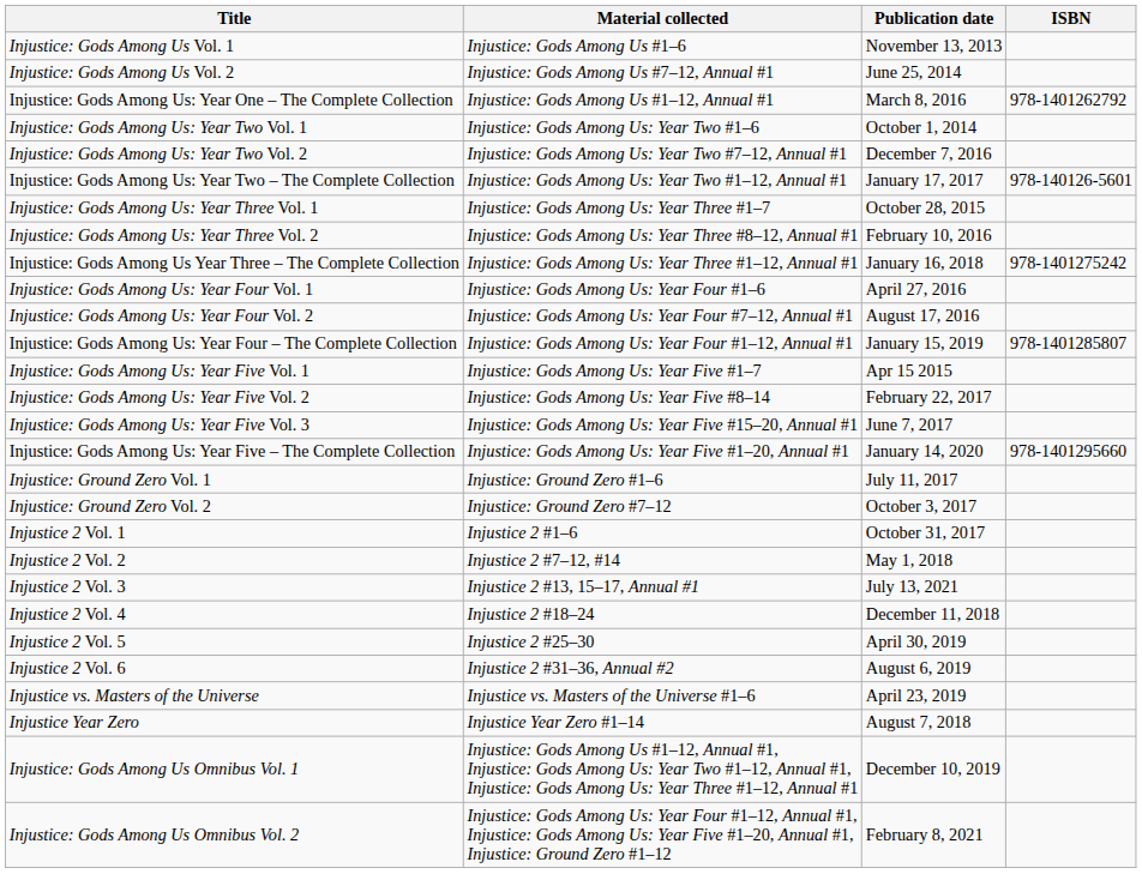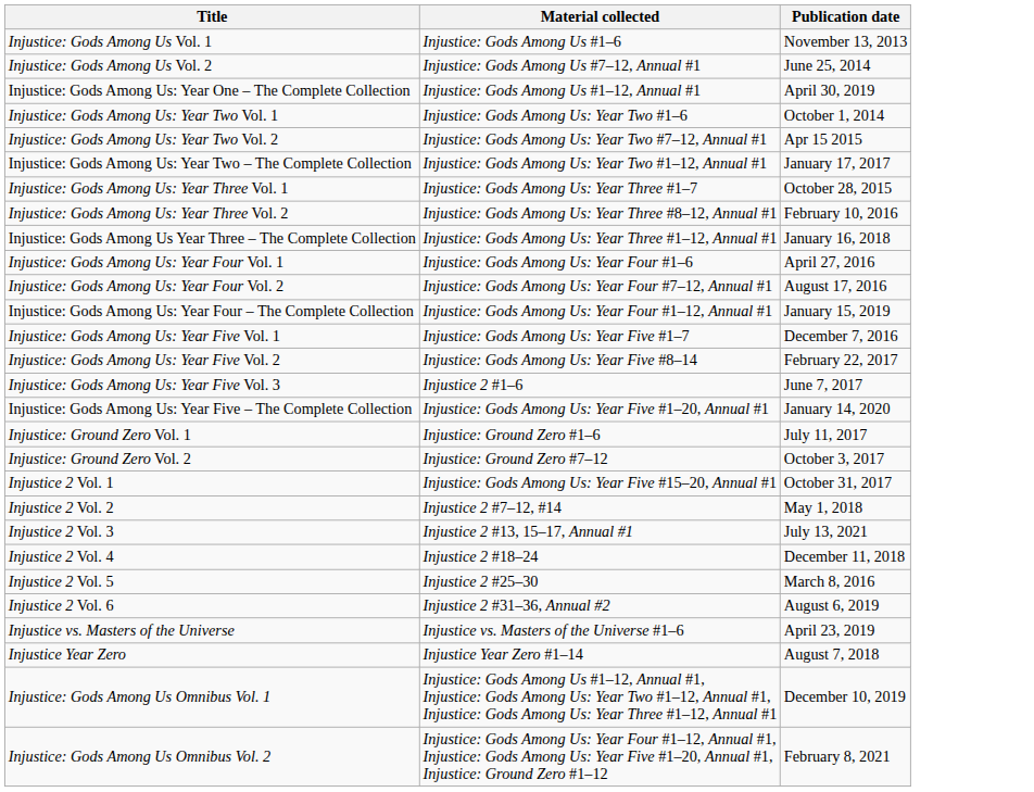 <table class="wikitable">
 <tr>
 <th>Title</th>
 <th>Material collected</th>
 <th>Publication date</th>
-<th>ISBN</th>
 </tr>
 <tr>
 <td><em>Injustice: Gods Among Us</em> Vol. 1</td>
 <td><em>Injustice: Gods Among Us</em> #1–6</td>
 <td>November 13, 2013 </td>
-<td></td>
 </tr>
 <tr>
 <td><em>Injustice: Gods Among Us</em> Vol. 2</td>
 <td><em>Injustice: Gods Among Us</em> #7–12, <em>Annual</em> #1</td>
 <td>June 25, 2014 </td>
-<td></td>
 </tr>
 <tr>
 <td>Injustice: Gods Among Us: Year One – The Complete Collection</td>
 <td><em>Injustice: Gods Among Us</em> #1–12, <em>Annual</em> #1</td>
-<td>March 8, 2016</td>
-<td>978-1401262792</td>
+<td>April 30, 2019</td>
 </tr>
 <tr>
 <td><em>Injustice: Gods Among Us: Year Two</em> Vol. 1</td>
 <td><em>Injustice: Gods Among Us: Year Two</em> #1–6</td>
 <td>October 1, 2014 </td>
-<td></td>
 </tr>
 <tr>
 <td><em>Injustice: Gods Among Us: Year Two</em> Vol. 2</td>
 <td><em>Injustice: Gods Among Us: Year Two</em> #7–12, <em>Annual</em> #1</td>
-<td>December 7, 2016 </td>
-<td></td>
+<td>Apr 15 2015 </td>
 </tr>
 <tr>
 <td>Injustice: Gods Among Us: Year Two – The Complete Collection</td>
 <td><em>Injustice: Gods Among Us: Year Two</em> #1–12, <em>Annual</em> #1</td>
 <td>January 17, 2017</td>
-<td>978-140126-5601</td>
 </tr>
 <tr>
 <td><em>Injustice: Gods Among Us: Year Three</em> Vol. 1</td>
 <td><em>Injustice: Gods Among Us: Year Three</em> #1–7</td>
 <td>October 28, 2015 </td>
-<td></td>
 </tr>
 <tr>
 <td><em>Injustice: Gods Among Us: Year Three</em> Vol. 2</td>
 <td><em>Injustice: Gods Among Us: Year Three</em> #8–12, <em>Annual</em> #1</td>
 <td>February 10, 2016 </td>
-<td></td>
 </tr>
 <tr>
 <td>Injustice: Gods Among Us Year Three – The Complete Collection</td>
 <td><em>Injustice: Gods Among Us: Year Three</em> #1–12, <em>Annual</em> #1</td>
 <td>January 16, 2018</td>
-<td>978-1401275242</td>
 </tr>
 <tr>
 <td><em>Injustice: Gods Among Us: Year Four</em> Vol. 1</td>
 <td><em>Injustice: Gods Among Us: Year Four</em> #1–6</td>
 <td>April 27, 2016</td>
-<td></td>
 </tr>
 <tr>
 <td><em>Injustice: Gods Among Us: Year Four</em> Vol. 2</td>
 <td><em>Injustice: Gods Among Us: Year Four</em> #7–12, <em>Annual</em> #1</td>
 <td>August 17, 2016 </td>
-<td></td>
 </tr>
 <tr>
 <td>Injustice: Gods Among Us: Year Four – The Complete Collection</td>
 <td><em>Injustice: Gods Among Us: Year Four</em> #1–12, <em>Annual</em> #1</td>
 <td>January 15, 2019</td>
-<td>978-1401285807</td>
 </tr>
 <tr>
 <td><em>Injustice: Gods Among Us: Year Five</em> Vol. 1</td>
 <td><em>Injustice: Gods Among Us: Year Five</em> #1–7</td>
-<td>Apr 15 2015 </td>
-<td></td>
+<td>December 7, 2016 </td>
 </tr>
 <tr>
 <td><em>Injustice: Gods Among Us: Year Five</em> Vol. 2</td>
 <td><em>Injustice: Gods Among Us: Year Five</em> #8–14</td>
 <td>February 22, 2017 </td>
-<td></td>
 </tr>
 <tr>
 <td><em>Injustice: Gods Among Us: Year Five</em> Vol. 3</td>
-<td><em>Injustice: Gods Among Us: Year Five</em> #15–20, <em>Annual</em> #1</td>
+<td><em>Injustice 2</em> #1–6</td>
 <td>June 7, 2017 </td>
-<td></td>
 </tr>
 <tr>
 <td>Injustice: Gods Among Us: Year Five – The Complete Collection</td>
 <td><em>Injustice: Gods Among Us: Year Five</em> #1–20, <em>Annual</em> #1</td>
 <td>January 14, 2020</td>
-<td>978-1401295660</td>
 </tr>
 <tr>
 <td><em>Injustice: Ground Zero</em> Vol. 1</td>
 <td><em>Injustice: Ground Zero</em> #1–6</td>
 <td>July 11, 2017</td>
-<td></td>
 </tr>
 <tr>
 <td><em>Injustice: Ground Zero</em> Vol. 2</td>
 <td><em>Injustice: Ground Zero</em> #7–12</td>
 <td>October 3, 2017</td>
-<td></td>
 </tr>
 <tr>
 <td><em>Injustice 2</em> Vol. 1</td>
-<td><em>Injustice 2</em> #1–6</td>
+<td><em>Injustice: Gods Among Us: Year Five</em> #15–20, <em>Annual</em> #1</td>
 <td>October 31, 2017</td>
-<td></td>
 </tr>
 <tr>
 <td><em>Injustice 2</em> Vol. 2</td>
 <td><em>Injustice 2</em> #7–12, #14</td>
 <td>May 1, 2018</td>
-<td></td>
 </tr>
 <tr>
 <td><em>Injustice 2</em> Vol. 3</td>
 <td><em>Injustice 2</em> #13, 15–17, <em>Annual #1</em></td>
 <td>July 13, 2021</td>
-<td></td>
 </tr>
 <tr>
 <td><em>Injustice 2</em> Vol. 4</td>
 <td><em>Injustice 2</em> #18–24</td>
 <td>December 11, 2018</td>
-<td></td>
 </tr>
 <tr>
 <td><em>Injustice 2</em> Vol. 5</td>
 <td><em>Injustice 2</em> #25–30</td>
-<td>April 30, 2019</td>
-<td></td>
+<td>March 8, 2016</td>
 </tr>
 <tr>
 <td><em>Injustice 2</em> Vol. 6</td>
 <td><em>Injustice 2</em> #31–36, <em>Annual #2</em></td>
 <td>August 6, 2019</td>
-<td></td>
 </tr>
 <tr>
 <td><em>Injustice vs. Masters of the Universe</em></td>
 <td><em>Injustice vs. Masters of the Universe</em> #1–6</td>
 <td>April 23, 2019</td>
-<td></td>
 </tr>
 <tr>
 <td><em>Injustice Year Zero</em></td>
 <td><em>Injustice Year Zero</em> #1–14</td>
 <td>August 7, 2018</td>
-<td></td>
 </tr>
 <tr>
 <td><em>Injustice: Gods Among Us Omnibus Vol. 1</em></td>
 <td><em>Injustice: Gods Among Us</em> #1–12, <em>Annual</em> #1,<br><em>Injustice: Gods Among Us: Year Two</em> #1–12, <em>Annual</em> #1,<br><em>Injustice: Gods Among Us: Year Three</em> #1–12, <em>Annual</em> #1</td>
 <td>December 10, 2019</td>
-<td></td>
 </tr>
 <tr>
 <td><em>Injustice: Gods Among Us Omnibus Vol. 2</em></td>
 <td><em>Injustice: Gods Among Us: Year Four</em> #1–12, <em>Annual</em> #1,<br><em>Injustice: Gods Among Us: Year Five</em> #1–20, <em>Annual</em> #1,<br><em>Injustice: Ground Zero</em> #1–12</td>
 <td>February 8, 2021</td>
-<td></td>
 </tr>
 </table>
